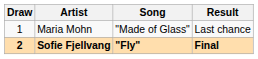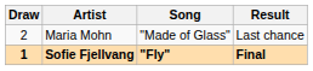 <table class="sortable wikitable" style="margin: 1em auto 1em auto">
 <tr>
 <th scope="col">Draw</th>
 <th scope="col">Artist</th>
 <th scope="col">Song</th>
 <th scope="col">Result</th>
 </tr>
 <tr>
-<td align="center">1</td>
+<td align="center">2</td>
 <td>Maria Mohn</td>
 <td>"Made of Glass"</td>
 <td>Last chance</td>
 </tr>
 <tr style="background: navajowhite; font-weight: bold;">
-<td align="center">2</td>
+<td align="center">1</td>
 <td>Sofie Fjellvang</td>
 <td>"Fly"</td>
 <td>Final</td>
 </tr>
 </table>
